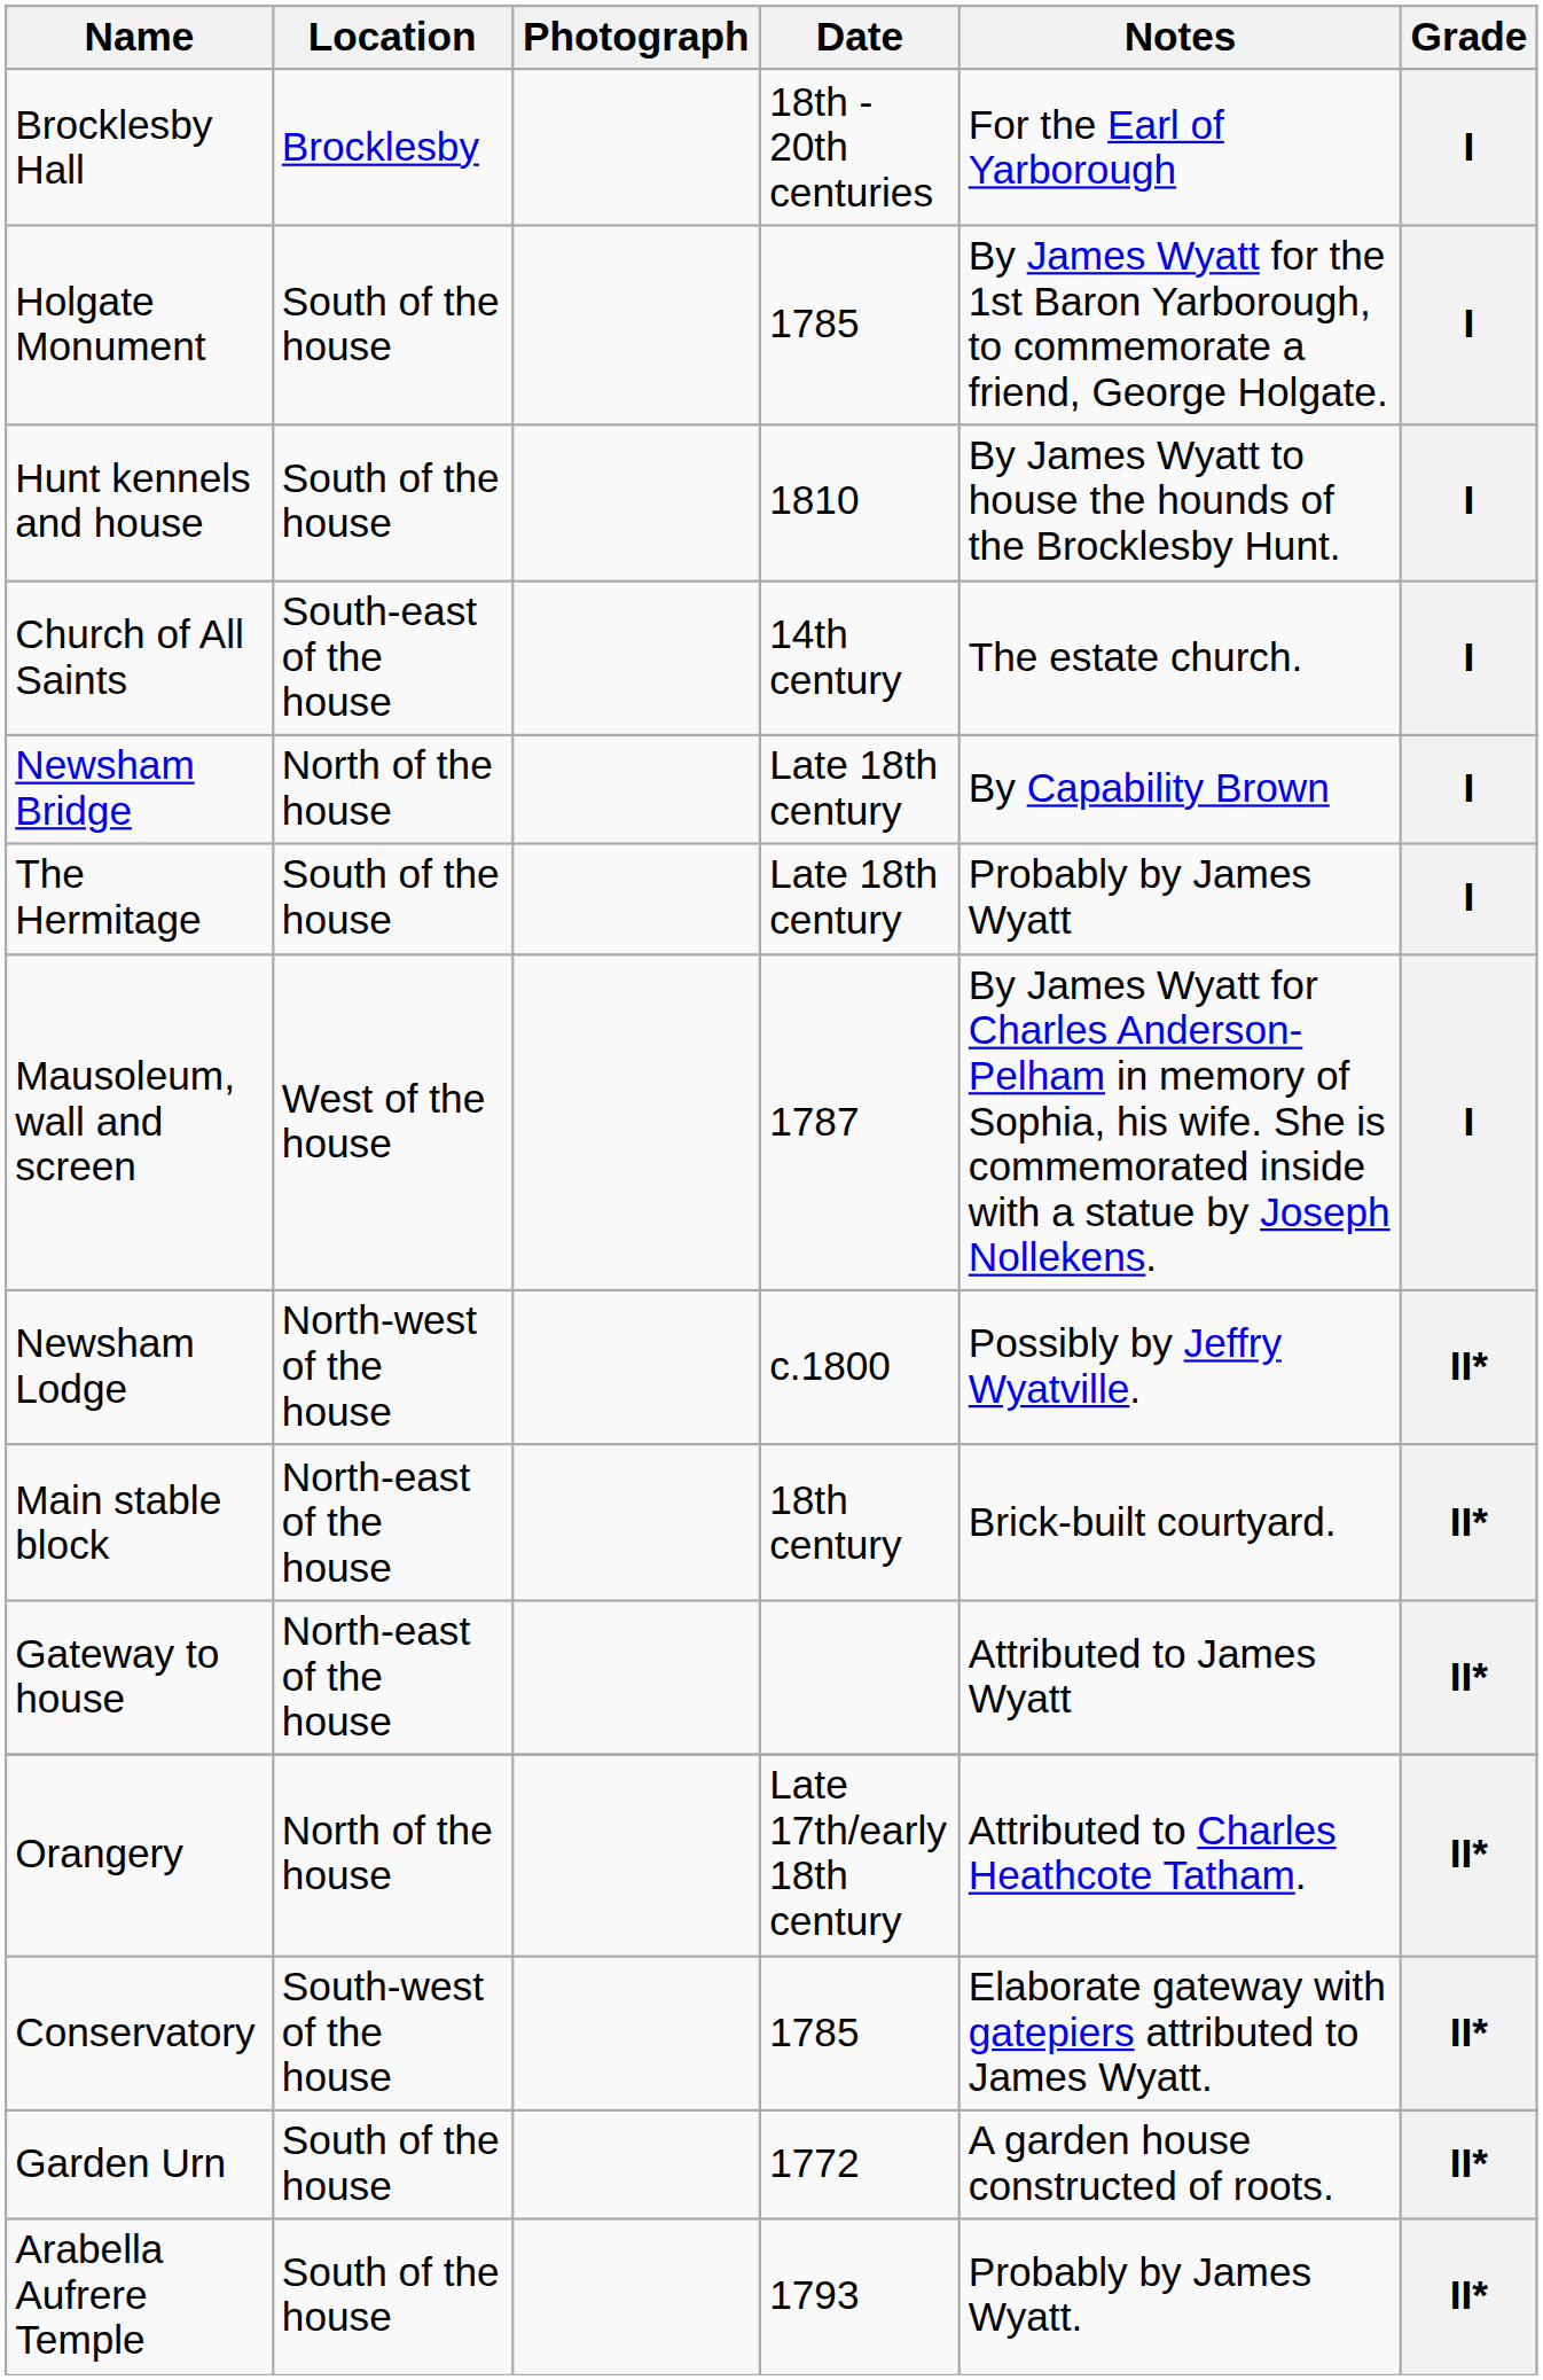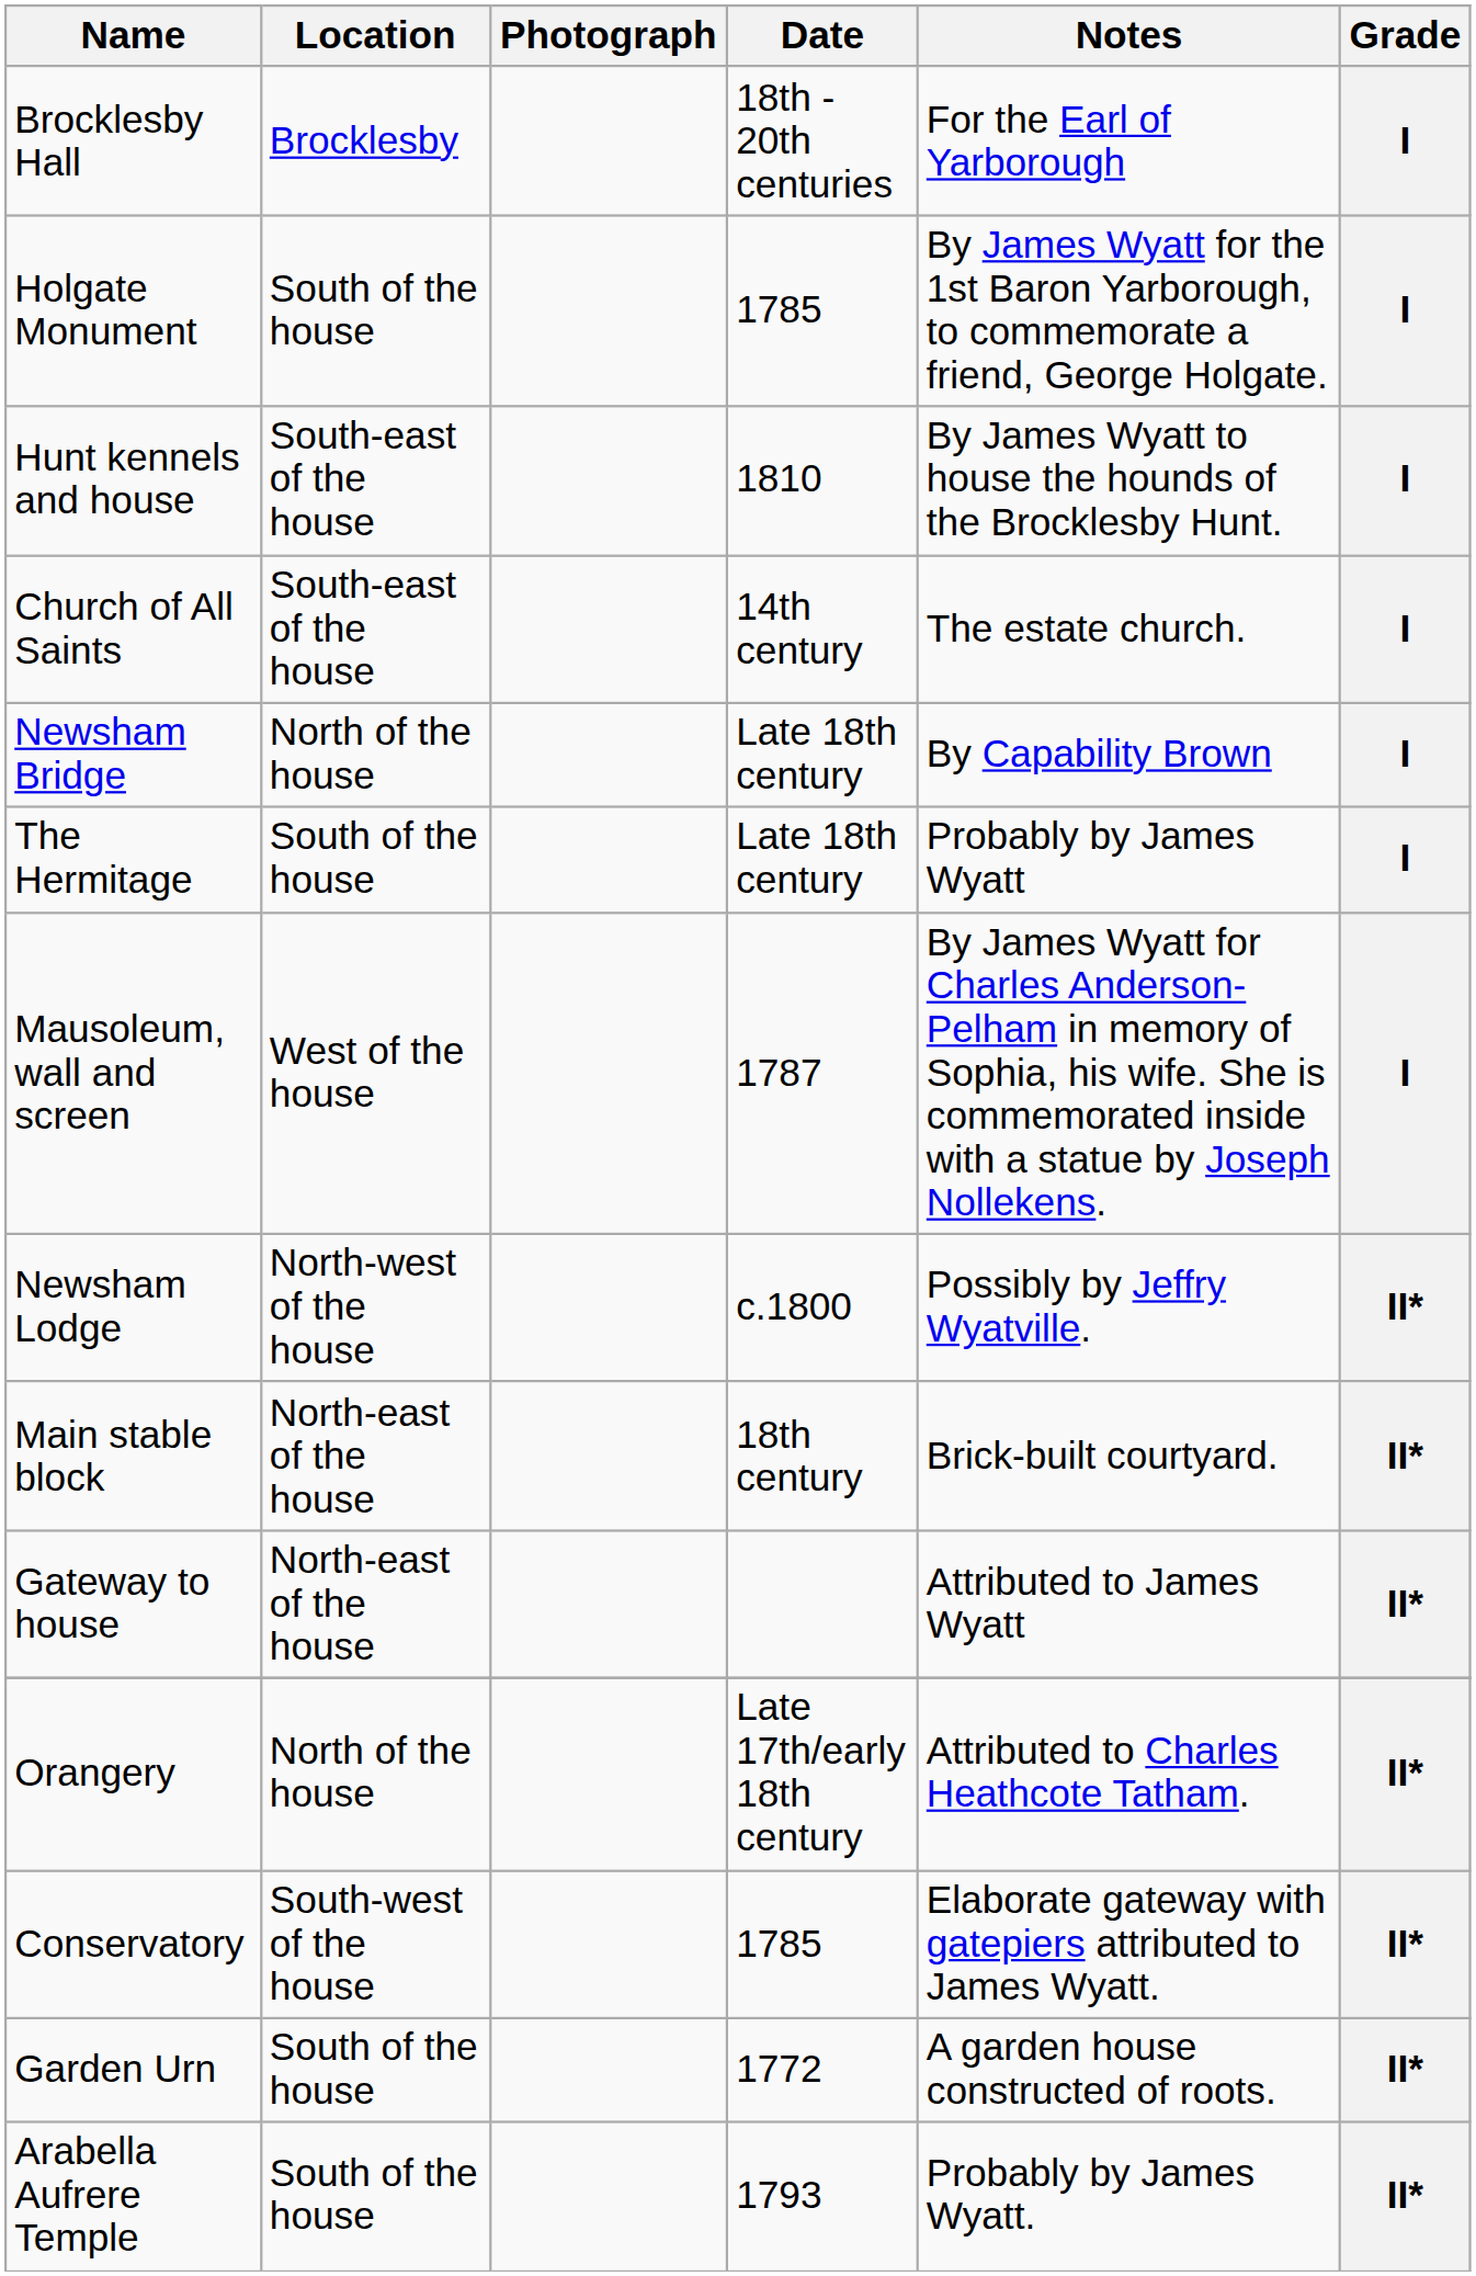 <table class="wikitable sortable">
 <tr>
 <th style="width:120px">Name</th>
 <th style="width:150px">Location</th>
 <th style="width:100px" class="unsortable">Photograph</th>
 <th style="width:80px">Date</th>
 <th style="width:550px" class="unsortable">Notes</th>
 <th style="width:24px">Grade</th>
 </tr>
 <tr>
 <td>Brocklesby Hall</td>
 <td><a href='#'>Brocklesby</a></td>
 <td></td>
 <td>18th - 20th centuries</td>
 <td>For the <a href='#'>Earl of Yarborough</a></td>
 <th>I</th>
 </tr>
 <tr>
 <td>Holgate Monument</td>
 <td>South of the house</td>
 <td></td>
 <td>1785</td>
 <td>By <a href='#'>James Wyatt</a> for the 1st Baron Yarborough, to commemorate a friend, George Holgate.</td>
 <th>I</th>
 </tr>
 <tr>
 <td>Hunt kennels and house</td>
-<td>South of the house</td>
+<td>South-east of the house</td>
 <td></td>
 <td>1810</td>
 <td>By James Wyatt to house the hounds of the Brocklesby Hunt.</td>
 <th>I</th>
 </tr>
 <tr>
 <td>Church of All Saints</td>
 <td>South-east of the house</td>
 <td></td>
 <td>14th century</td>
 <td>The estate church.</td>
 <th>I</th>
 </tr>
 <tr>
 <td><a href='#'>Newsham Bridge</a></td>
 <td>North of the house</td>
 <td></td>
 <td>Late 18th century</td>
 <td>By <a href='#'>Capability Brown</a></td>
 <th>I</th>
 </tr>
 <tr>
 <td>The Hermitage</td>
 <td>South of the house</td>
 <td></td>
 <td>Late 18th century</td>
 <td>Probably by James Wyatt</td>
 <th>I</th>
 </tr>
 <tr>
 <td>Mausoleum, wall and screen</td>
 <td>West of the house</td>
 <td></td>
 <td>1787</td>
 <td>By James Wyatt for <a href='#'>Charles Anderson-Pelham</a> in memory of Sophia, his wife. She is commemorated inside with a statue by <a href='#'>Joseph Nollekens</a>.</td>
 <th>I</th>
 </tr>
 <tr>
 <td>Newsham Lodge</td>
 <td>North-west of the house</td>
 <td></td>
 <td>c.1800</td>
 <td>Possibly by <a href='#'>Jeffry Wyatville</a>.</td>
 <th>II*</th>
 </tr>
 <tr>
 <td>Main stable block</td>
 <td>North-east of the house</td>
 <td></td>
 <td>18th century</td>
 <td>Brick-built courtyard.</td>
 <th>II*</th>
 </tr>
 <tr>
 <td>Gateway to house</td>
 <td>North-east of the house</td>
 <td></td>
 <td></td>
 <td>Attributed to James Wyatt</td>
 <th>II*</th>
 </tr>
 <tr>
 </tr>
 <tr>
 <td>Orangery</td>
 <td>North of the house</td>
 <td></td>
 <td>Late 17th/early 18th century</td>
 <td>Attributed to <a href='#'>Charles Heathcote Tatham</a>.</td>
 <th>II*</th>
 </tr>
 <tr>
 <td>Conservatory</td>
 <td>South-west of the house</td>
 <td></td>
 <td>1785</td>
 <td>Elaborate gateway with <a href='#'>gatepiers</a> attributed to James Wyatt.</td>
 <th>II*</th>
 </tr>
 <tr>
 <td>Garden Urn</td>
 <td>South of the house</td>
 <td></td>
 <td>1772</td>
 <td>A garden house constructed of roots.</td>
 <th>II*</th>
 </tr>
 <tr>
 <td>Arabella Aufrere Temple</td>
 <td>South of the house</td>
 <td></td>
 <td>1793</td>
 <td>Probably by James Wyatt.</td>
 <th>II*</th>
 </tr>
 </table>
